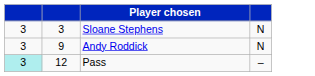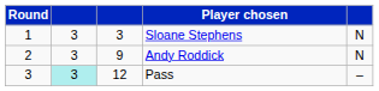 <table class="wikitable" style="text-align:left">
 <tr>
+<th style="background:#0025BD; color:white" width="50px">Round</th>
 <th style="background:#0025BD; color:white" width="50px"></th>
 <th style="background:#0025BD; color:white" width="50px"></th>
 <th style="background:#0025BD; color:white" width="250px">Player chosen</th>
 <th style="background:#0025BD; color:white" width="25px"></th>
 </tr>
 <tr>
+<td style="text-align:center">1</td>
 <td style="text-align:center">3</td>
 <td style="text-align:center">3</td>
 <td> <a href='#'>Sloane Stephens</a></td>
 <td style="text-align:center">N</td>
 </tr>
 <tr>
+<td style="text-align:center">2</td>
 <td style="text-align:center">3</td>
 <td style="text-align:center">9</td>
 <td> <a href='#'>Andy Roddick</a></td>
 <td style="text-align:center">N</td>
 </tr>
 <tr>
+<td style="text-align:center">3</td>
 <td style="background: paleturquoise; text-align:center">3</td>
 <td style="text-align:center">12</td>
 <td>Pass</td>
 <td style="text-align:center">–</td>
 </tr>
 </table>
